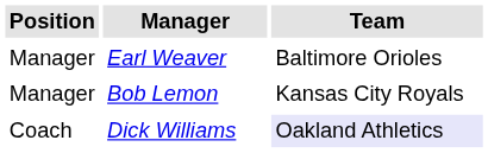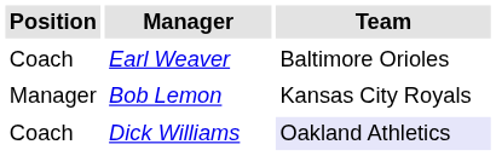 <table border="0" cellspacing="3" cellpadding="3">
 <tr style="background: #e3e3e3;">
 <th width="50">Position</th>
 <th width="115">Manager</th>
 <th width="150">Team</th>
 </tr>
 <tr>
-<td>Manager</td>
+<td>Coach</td>
 <td><em><a href='#'>Earl Weaver</a></em></td>
 <td>Baltimore Orioles</td>
 </tr>
 <tr>
 <td>Manager</td>
 <td><em><a href='#'>Bob Lemon</a></em></td>
 <td>Kansas City Royals</td>
 </tr>
 <tr>
 <td>Coach</td>
 <td><em><a href='#'>Dick Williams</a></em></td>
 <td style="background: lavender;">Oakland Athletics</td>
 </tr>
 </table>
